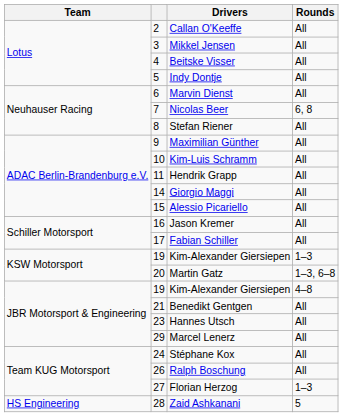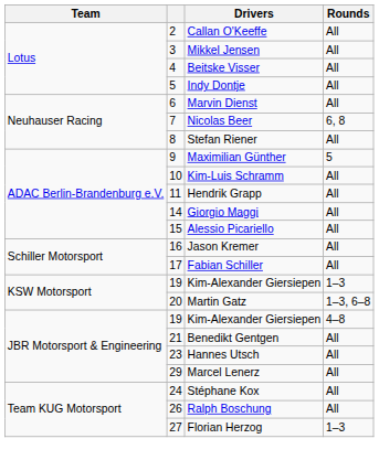 <table class="wikitable" style="font-size: 85%">
 <tr>
 <th>Team</th>
 <th></th>
 <th>Drivers</th>
 <th>Rounds</th>
 </tr>
 <tr>
 <td rowspan=4> <a href='#'>Lotus</a></td>
 <td>2</td>
 <td> <a href='#'>Callan O'Keeffe</a></td>
 <td>All</td>
 </tr>
 <tr>
 <td>3</td>
 <td> <a href='#'>Mikkel Jensen</a></td>
 <td>All</td>
 </tr>
 <tr>
 <td>4</td>
 <td> <a href='#'>Beitske Visser</a></td>
 <td>All</td>
 </tr>
 <tr>
 <td>5</td>
 <td> <a href='#'>Indy Dontje</a></td>
 <td>All</td>
 </tr>
 <tr>
 <td rowspan=3> Neuhauser Racing</td>
 <td>6</td>
 <td> <a href='#'>Marvin Dienst</a></td>
 <td>All</td>
 </tr>
 <tr>
 <td>7</td>
 <td> <a href='#'>Nicolas Beer</a></td>
 <td>6, 8</td>
 </tr>
 <tr>
 <td>8</td>
 <td> Stefan Riener</td>
 <td>All</td>
 </tr>
 <tr>
 <td rowspan=5> <a href='#'>ADAC Berlin-Brandenburg e.V.</a></td>
 <td>9</td>
 <td> <a href='#'>Maximilian Günther</a></td>
-<td>All</td>
+<td>5</td>
 </tr>
 <tr>
 <td>10</td>
 <td> <a href='#'>Kim-Luis Schramm</a></td>
 <td>All</td>
 </tr>
 <tr>
 <td>11</td>
 <td> Hendrik Grapp</td>
 <td>All</td>
 </tr>
 <tr>
 <td>14</td>
 <td> <a href='#'>Giorgio Maggi</a></td>
 <td>All</td>
 </tr>
 <tr>
 <td>15</td>
 <td> <a href='#'>Alessio Picariello</a></td>
 <td>All</td>
 </tr>
 <tr>
 <td rowspan=2> Schiller Motorsport</td>
 <td>16</td>
 <td> Jason Kremer</td>
 <td>All</td>
 </tr>
 <tr>
 <td>17</td>
 <td> <a href='#'>Fabian Schiller</a></td>
 <td>All</td>
 </tr>
 <tr>
 <td rowspan=2> KSW Motorsport</td>
 <td>19</td>
 <td> Kim-Alexander Giersiepen</td>
 <td>1–3</td>
 </tr>
 <tr>
 <td>20</td>
 <td> Martin Gatz</td>
 <td>1–3, 6–8</td>
 </tr>
 <tr>
 <td rowspan=4> JBR Motorsport & Engineering</td>
 <td>19</td>
 <td> Kim-Alexander Giersiepen</td>
 <td>4–8</td>
 </tr>
 <tr>
 <td>21</td>
 <td> Benedikt Gentgen</td>
 <td>All</td>
 </tr>
 <tr>
 <td>23</td>
 <td> Hannes Utsch</td>
 <td>All</td>
 </tr>
 <tr>
 <td>29</td>
 <td> Marcel Lenerz</td>
 <td>All</td>
 </tr>
 <tr>
 <td rowspan=3> Team KUG Motorsport</td>
 <td>24</td>
 <td> Stéphane Kox</td>
 <td>All</td>
 </tr>
 <tr>
 <td>26</td>
 <td> <a href='#'>Ralph Boschung</a></td>
 <td>All</td>
 </tr>
 <tr>
 <td>27</td>
 <td> Florian Herzog</td>
 <td>1–3</td>
 </tr>
-<tr>
-<td> <a href='#'>HS Engineering</a></td>
-<td>28</td>
-<td> <a href='#'>Zaid Ashkanani</a></td>
-<td>5</td>
-</tr>
 </table>
